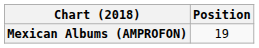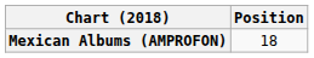 <table class="wikitable plainrowheaders" style="text-align:center">
 <tr>
 <th scope="col">Chart (2018)</th>
 <th scope="col">Position</th>
 </tr>
 <tr>
 <th scope="row">Mexican Albums (AMPROFON)</th>
-<td>19</td>
+<td>18</td>
 </tr>
 </table>
